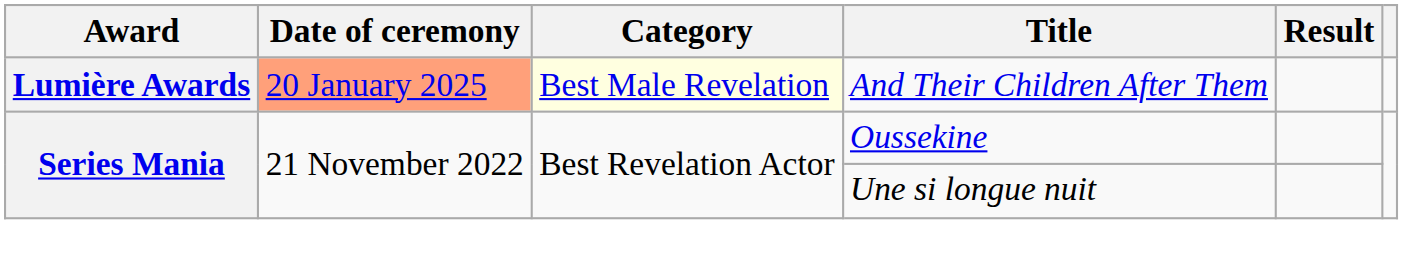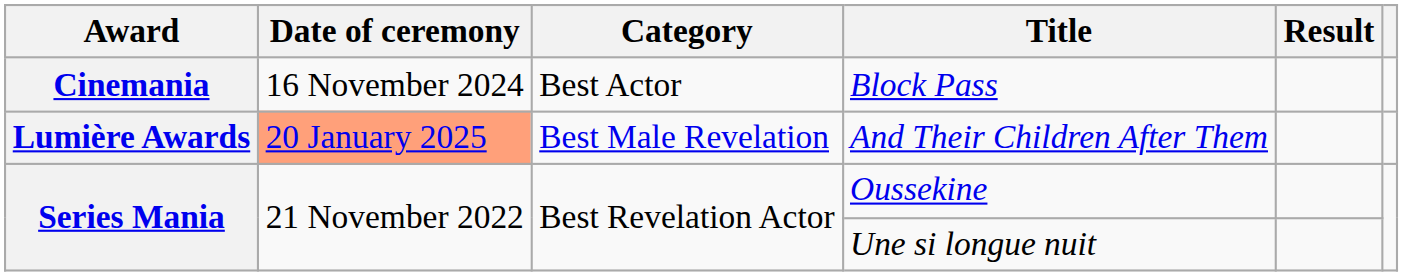 <table class="wikitable plainrowheaders sortable">
 <tr>
 <th scope="col">Award</th>
 <th scope="col">Date of ceremony</th>
 <th scope="col">Category</th>
 <th scope="col">Title</th>
 <th scope="col">Result</th>
 <th scope="col" class="unsortable"></th>
 </tr>
 <tr>
+<th scope="row"><a href='#'>Cinemania</a></th>
+<td>16 November 2024</td>
+<td>Best Actor</td>
+<td><em><a href='#'>Block Pass</a></em></td>
+<td></td>
+<td align="center"></td>
+</tr>
+<tr>
 <th scope="row"><a href='#'>Lumière Awards</a></th>
 <td style="background: lightsalmon;"><a href='#'>20 January 2025</a></td>
-<td style="background: lightyellow;"><a href='#'>Best Male Revelation</a></td>
+<td><a href='#'>Best Male Revelation</a></td>
 <td><em><a href='#'>And Their Children After Them</a></em></td>
 <td></td>
 <td align="center"></td>
 </tr>
 <tr>
 <th rowspan="2" scope="row"><a href='#'>Series Mania</a></th>
 <td rowspan="2">21 November 2022</td>
 <td rowspan="2">Best Revelation Actor</td>
 <td><em><a href='#'>Oussekine</a></em></td>
 <td></td>
 <td rowspan="2" align="center"></td>
 </tr>
 <tr>
 <td><em>Une si longue nuit</em></td>
 <td></td>
 </tr>
 </table>
